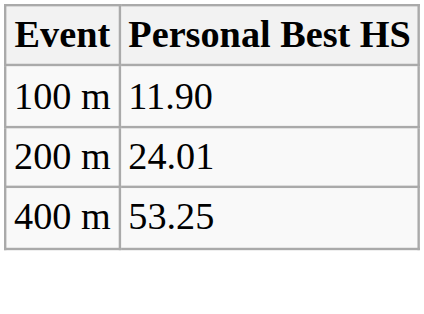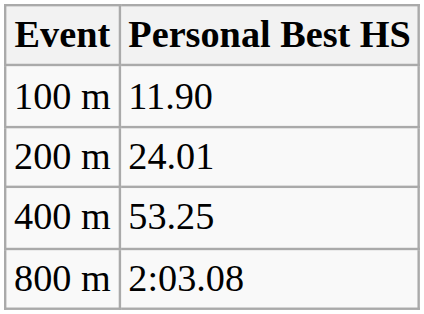 <table class="wikitable">
 <tr>
 <th>Event</th>
 <th>Personal Best HS</th>
 </tr>
 <tr>
 <td>100 m</td>
 <td>11.90</td>
 </tr>
 <tr>
 <td>200 m</td>
 <td>24.01</td>
 </tr>
 <tr>
 <td>400 m</td>
 <td>53.25</td>
 </tr>
+<tr>
+<td>800 m</td>
+<td>2:03.08</td>
+</tr>
 </table>
